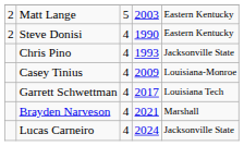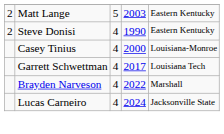 <table class="wikitable">
 <tr>
 </tr>
 <tr>
 <td>2</td>
 <td>Matt Lange</td>
 <td>5</td>
 <td><a href='#'>2003</a></td>
 <td style="font-size:80%;">Eastern Kentucky</td>
 </tr>
 <tr>
 <td>2</td>
 <td>Steve Donisi</td>
 <td>4</td>
 <td><a href='#'>1990</a></td>
 <td style="font-size:80%;">Eastern Kentucky</td>
 </tr>
 <tr>
 <td></td>
-<td>Chris Pino</td>
-<td>4</td>
-<td><a href='#'>1993</a></td>
-<td style="font-size:80%;">Jacksonville State</td>
-</tr>
-<tr>
-<td></td>
 <td>Casey Tinius</td>
 <td>4</td>
-<td><a href='#'>2009</a></td>
+<td><a href='#'>2000</a></td>
 <td style="font-size:80%;">Louisiana-Monroe</td>
 </tr>
 <tr>
 <td></td>
 <td>Garrett Schwettman</td>
 <td>4</td>
 <td><a href='#'>2017</a></td>
 <td style="font-size:80%;">Louisiana Tech</td>
 </tr>
 <tr>
 <td></td>
 <td><a href='#'>Brayden Narveson</a></td>
 <td>4</td>
-<td><a href='#'>2021</a></td>
+<td><a href='#'>2022</a></td>
 <td style="font-size:80%;">Marshall</td>
 </tr>
 <tr>
 <td></td>
 <td>Lucas Carneiro</td>
 <td>4</td>
 <td><a href='#'>2024</a></td>
 <td style="font-size:80%;">Jacksonville State</td>
 </tr>
 </table>
